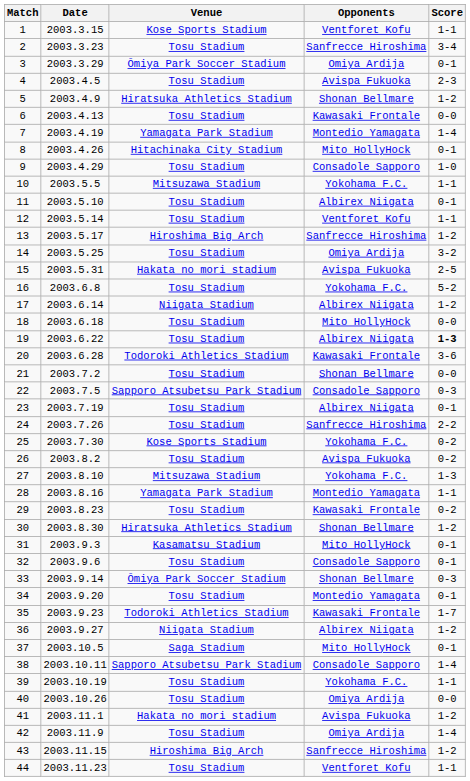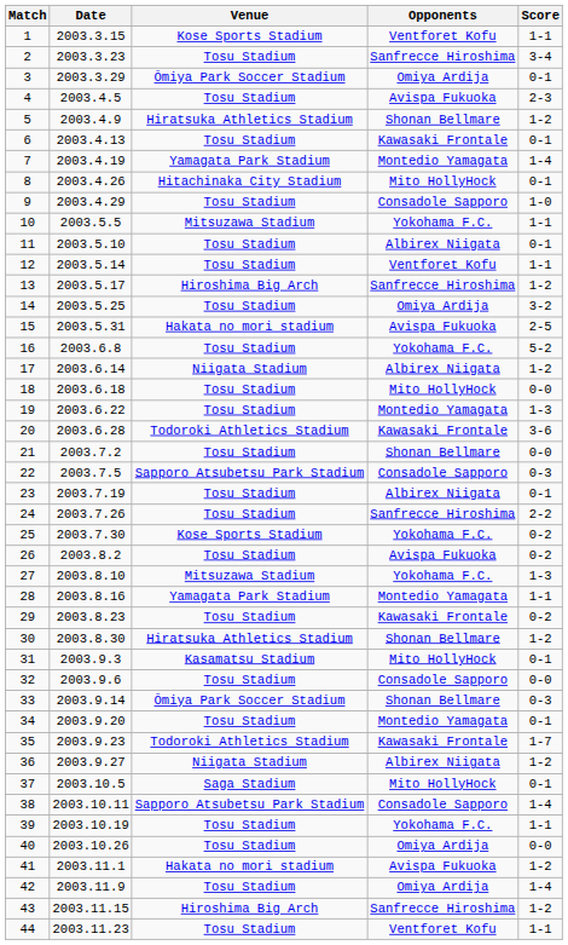 <table class="wikitable" style="text-align:center;">
 <tr>
 <th>Match</th>
 <th>Date</th>
 <th>Venue</th>
 <th>Opponents</th>
 <th>Score</th>
 </tr>
 <tr>
 <td>1</td>
 <td>2003.3.15</td>
 <td><a href='#'>Kose Sports Stadium</a></td>
 <td><a href='#'>Ventforet Kofu</a></td>
 <td>1-1</td>
 </tr>
 <tr>
 <td>2</td>
 <td>2003.3.23</td>
 <td><a href='#'>Tosu Stadium</a></td>
 <td><a href='#'>Sanfrecce Hiroshima</a></td>
 <td>3-4</td>
 </tr>
 <tr>
 <td>3</td>
 <td>2003.3.29</td>
 <td><a href='#'>Ōmiya Park Soccer Stadium</a></td>
 <td><a href='#'>Omiya Ardija</a></td>
 <td>0-1</td>
 </tr>
 <tr>
 <td>4</td>
 <td>2003.4.5</td>
 <td><a href='#'>Tosu Stadium</a></td>
 <td><a href='#'>Avispa Fukuoka</a></td>
 <td>2-3</td>
 </tr>
 <tr>
 <td>5</td>
 <td>2003.4.9</td>
 <td><a href='#'>Hiratsuka Athletics Stadium</a></td>
 <td><a href='#'>Shonan Bellmare</a></td>
 <td>1-2</td>
 </tr>
 <tr>
 <td>6</td>
 <td>2003.4.13</td>
 <td><a href='#'>Tosu Stadium</a></td>
 <td><a href='#'>Kawasaki Frontale</a></td>
-<td>0-0</td>
+<td>0-1</td>
 </tr>
 <tr>
 <td>7</td>
 <td>2003.4.19</td>
 <td><a href='#'>Yamagata Park Stadium</a></td>
 <td><a href='#'>Montedio Yamagata</a></td>
 <td>1-4</td>
 </tr>
 <tr>
 <td>8</td>
 <td>2003.4.26</td>
 <td><a href='#'>Hitachinaka City Stadium</a></td>
 <td><a href='#'>Mito HollyHock</a></td>
 <td>0-1</td>
 </tr>
 <tr>
 <td>9</td>
 <td>2003.4.29</td>
 <td><a href='#'>Tosu Stadium</a></td>
 <td><a href='#'>Consadole Sapporo</a></td>
 <td>1-0</td>
 </tr>
 <tr>
 <td>10</td>
 <td>2003.5.5</td>
 <td><a href='#'>Mitsuzawa Stadium</a></td>
 <td><a href='#'>Yokohama F.C.</a></td>
 <td>1-1</td>
 </tr>
 <tr>
 <td>11</td>
 <td>2003.5.10</td>
 <td><a href='#'>Tosu Stadium</a></td>
 <td><a href='#'>Albirex Niigata</a></td>
 <td>0-1</td>
 </tr>
 <tr>
 <td>12</td>
 <td>2003.5.14</td>
 <td><a href='#'>Tosu Stadium</a></td>
 <td><a href='#'>Ventforet Kofu</a></td>
 <td>1-1</td>
 </tr>
 <tr>
 <td>13</td>
 <td>2003.5.17</td>
 <td><a href='#'>Hiroshima Big Arch</a></td>
 <td><a href='#'>Sanfrecce Hiroshima</a></td>
 <td>1-2</td>
 </tr>
 <tr>
 <td>14</td>
 <td>2003.5.25</td>
 <td><a href='#'>Tosu Stadium</a></td>
 <td><a href='#'>Omiya Ardija</a></td>
 <td>3-2</td>
 </tr>
 <tr>
 <td>15</td>
 <td>2003.5.31</td>
 <td><a href='#'>Hakata no mori stadium</a></td>
 <td><a href='#'>Avispa Fukuoka</a></td>
 <td>2-5</td>
 </tr>
 <tr>
 <td>16</td>
 <td>2003.6.8</td>
 <td><a href='#'>Tosu Stadium</a></td>
 <td><a href='#'>Yokohama F.C.</a></td>
 <td>5-2</td>
 </tr>
 <tr>
 <td>17</td>
 <td>2003.6.14</td>
 <td><a href='#'>Niigata Stadium</a></td>
 <td><a href='#'>Albirex Niigata</a></td>
 <td>1-2</td>
 </tr>
 <tr>
 <td>18</td>
 <td>2003.6.18</td>
 <td><a href='#'>Tosu Stadium</a></td>
 <td><a href='#'>Mito HollyHock</a></td>
 <td>0-0</td>
 </tr>
 <tr>
 <td>19</td>
 <td>2003.6.22</td>
 <td><a href='#'>Tosu Stadium</a></td>
-<td><a href='#'>Albirex Niigata</a></td>
-<td><strong>1-3</strong></td>
+<td><a href='#'>Montedio Yamagata</a></td>
+<td>1-3</td>
 </tr>
 <tr>
 <td>20</td>
 <td>2003.6.28</td>
 <td><a href='#'>Todoroki Athletics Stadium</a></td>
 <td><a href='#'>Kawasaki Frontale</a></td>
 <td>3-6</td>
 </tr>
 <tr>
 <td>21</td>
 <td>2003.7.2</td>
 <td><a href='#'>Tosu Stadium</a></td>
 <td><a href='#'>Shonan Bellmare</a></td>
 <td>0-0</td>
 </tr>
 <tr>
 <td>22</td>
 <td>2003.7.5</td>
 <td><a href='#'>Sapporo Atsubetsu Park Stadium</a></td>
 <td><a href='#'>Consadole Sapporo</a></td>
 <td>0-3</td>
 </tr>
 <tr>
 <td>23</td>
 <td>2003.7.19</td>
 <td><a href='#'>Tosu Stadium</a></td>
 <td><a href='#'>Albirex Niigata</a></td>
 <td>0-1</td>
 </tr>
 <tr>
 <td>24</td>
 <td>2003.7.26</td>
 <td><a href='#'>Tosu Stadium</a></td>
 <td><a href='#'>Sanfrecce Hiroshima</a></td>
 <td>2-2</td>
 </tr>
 <tr>
 <td>25</td>
 <td>2003.7.30</td>
 <td><a href='#'>Kose Sports Stadium</a></td>
 <td><a href='#'>Yokohama F.C.</a></td>
 <td>0-2</td>
 </tr>
 <tr>
 <td>26</td>
 <td>2003.8.2</td>
 <td><a href='#'>Tosu Stadium</a></td>
 <td><a href='#'>Avispa Fukuoka</a></td>
 <td>0-2</td>
 </tr>
 <tr>
 <td>27</td>
 <td>2003.8.10</td>
 <td><a href='#'>Mitsuzawa Stadium</a></td>
 <td><a href='#'>Yokohama F.C.</a></td>
 <td>1-3</td>
 </tr>
 <tr>
 <td>28</td>
 <td>2003.8.16</td>
 <td><a href='#'>Yamagata Park Stadium</a></td>
 <td><a href='#'>Montedio Yamagata</a></td>
 <td>1-1</td>
 </tr>
 <tr>
 <td>29</td>
 <td>2003.8.23</td>
 <td><a href='#'>Tosu Stadium</a></td>
 <td><a href='#'>Kawasaki Frontale</a></td>
 <td>0-2</td>
 </tr>
 <tr>
 <td>30</td>
 <td>2003.8.30</td>
 <td><a href='#'>Hiratsuka Athletics Stadium</a></td>
 <td><a href='#'>Shonan Bellmare</a></td>
 <td>1-2</td>
 </tr>
 <tr>
 <td>31</td>
 <td>2003.9.3</td>
 <td><a href='#'>Kasamatsu Stadium</a></td>
 <td><a href='#'>Mito HollyHock</a></td>
 <td>0-1</td>
 </tr>
 <tr>
 <td>32</td>
 <td>2003.9.6</td>
 <td><a href='#'>Tosu Stadium</a></td>
 <td><a href='#'>Consadole Sapporo</a></td>
-<td>0-1</td>
+<td>0-0</td>
 </tr>
 <tr>
 <td>33</td>
 <td>2003.9.14</td>
 <td><a href='#'>Ōmiya Park Soccer Stadium</a></td>
 <td><a href='#'>Shonan Bellmare</a></td>
 <td>0-3</td>
 </tr>
 <tr>
 <td>34</td>
 <td>2003.9.20</td>
 <td><a href='#'>Tosu Stadium</a></td>
 <td><a href='#'>Montedio Yamagata</a></td>
 <td>0-1</td>
 </tr>
 <tr>
 <td>35</td>
 <td>2003.9.23</td>
 <td><a href='#'>Todoroki Athletics Stadium</a></td>
 <td><a href='#'>Kawasaki Frontale</a></td>
 <td>1-7</td>
 </tr>
 <tr>
 <td>36</td>
 <td>2003.9.27</td>
 <td><a href='#'>Niigata Stadium</a></td>
 <td><a href='#'>Albirex Niigata</a></td>
 <td>1-2</td>
 </tr>
 <tr>
 <td>37</td>
 <td>2003.10.5</td>
 <td><a href='#'>Saga Stadium</a></td>
 <td><a href='#'>Mito HollyHock</a></td>
 <td>0-1</td>
 </tr>
 <tr>
 <td>38</td>
 <td>2003.10.11</td>
 <td><a href='#'>Sapporo Atsubetsu Park Stadium</a></td>
 <td><a href='#'>Consadole Sapporo</a></td>
 <td>1-4</td>
 </tr>
 <tr>
 <td>39</td>
 <td>2003.10.19</td>
 <td><a href='#'>Tosu Stadium</a></td>
 <td><a href='#'>Yokohama F.C.</a></td>
 <td>1-1</td>
 </tr>
 <tr>
 <td>40</td>
 <td>2003.10.26</td>
 <td><a href='#'>Tosu Stadium</a></td>
 <td><a href='#'>Omiya Ardija</a></td>
 <td>0-0</td>
 </tr>
 <tr>
 <td>41</td>
 <td>2003.11.1</td>
 <td><a href='#'>Hakata no mori stadium</a></td>
 <td><a href='#'>Avispa Fukuoka</a></td>
 <td>1-2</td>
 </tr>
 <tr>
 <td>42</td>
 <td>2003.11.9</td>
 <td><a href='#'>Tosu Stadium</a></td>
 <td><a href='#'>Omiya Ardija</a></td>
 <td>1-4</td>
 </tr>
 <tr>
 <td>43</td>
 <td>2003.11.15</td>
 <td><a href='#'>Hiroshima Big Arch</a></td>
 <td><a href='#'>Sanfrecce Hiroshima</a></td>
 <td>1-2</td>
 </tr>
 <tr>
 <td>44</td>
 <td>2003.11.23</td>
 <td><a href='#'>Tosu Stadium</a></td>
 <td><a href='#'>Ventforet Kofu</a></td>
 <td>1-1</td>
 </tr>
 </table>
